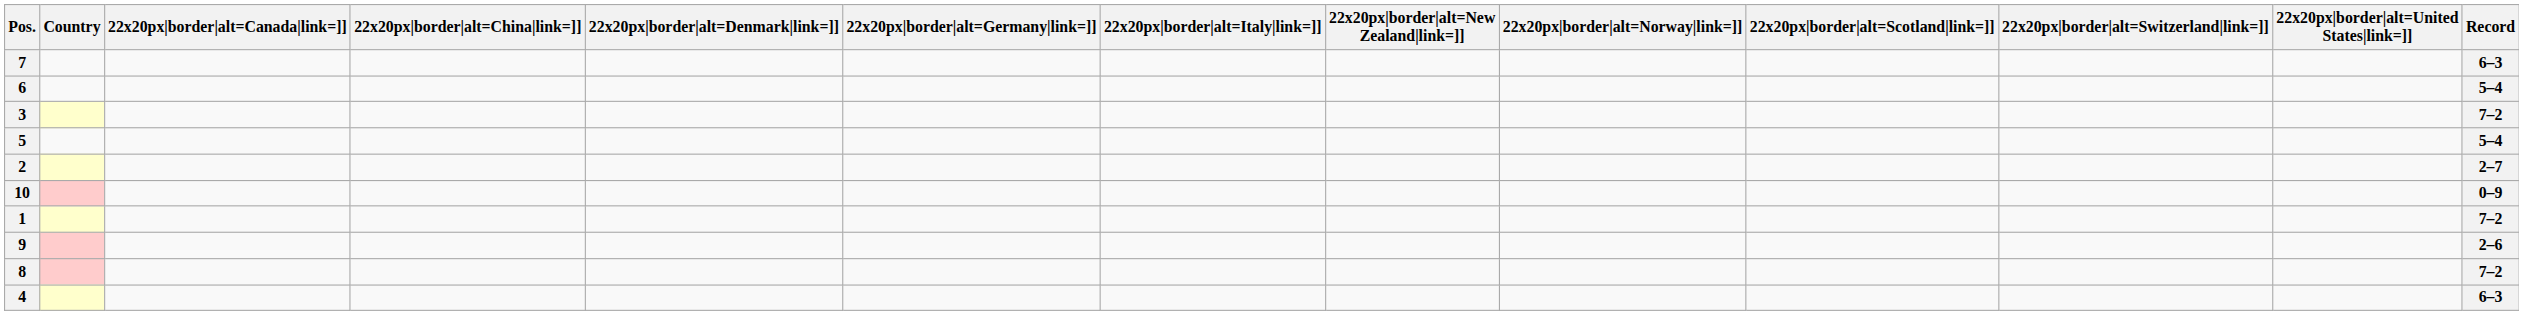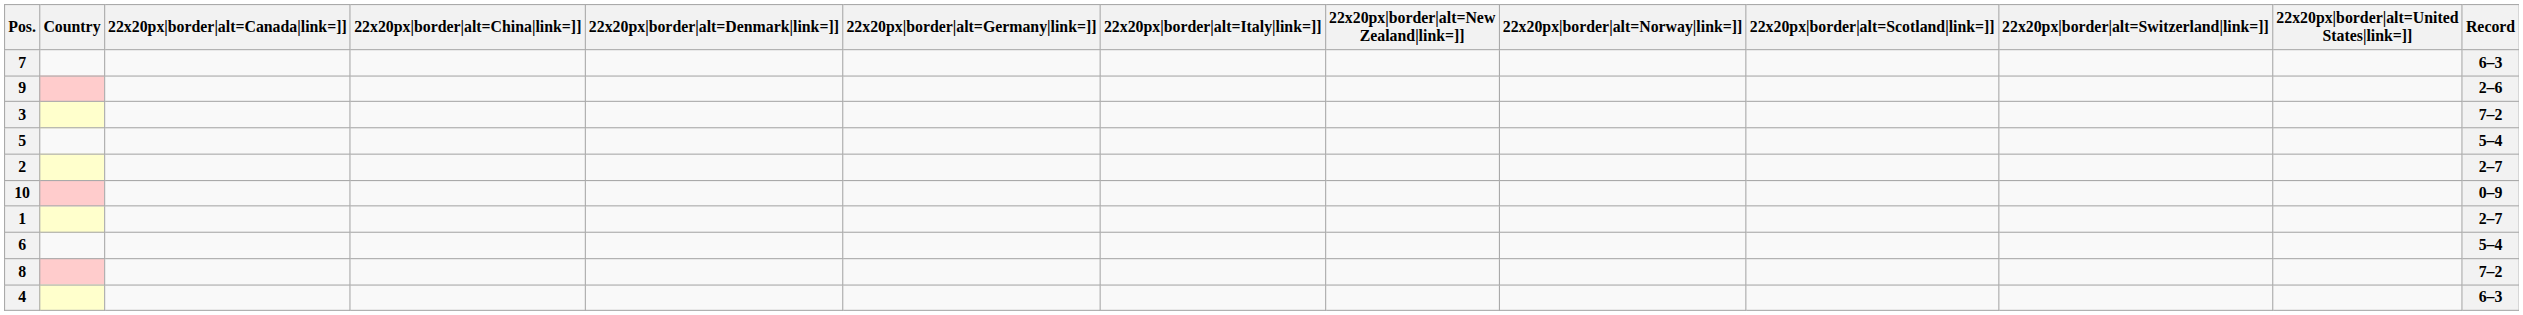 <table class="wikitable sortable nowrap" style="text-align:center; font-size:0.9em;">
 <tr>
 <th>Pos.</th>
 <th>Country</th>
 <th [[Image:>22x20px|border|alt=Canada|link=]]</th>
 <th [[Image:>22x20px|border|alt=China|link=]]</th>
 <th [[Image:>22x20px|border|alt=Denmark|link=]]</th>
 <th [[Image:>22x20px|border|alt=Germany|link=]]</th>
 <th [[Image:>22x20px|border|alt=Italy|link=]]</th>
 <th [[Image:>22x20px|border|alt=New Zealand|link=]]</th>
 <th [[Image:>22x20px|border|alt=Norway|link=]]</th>
 <th [[Image:>22x20px|border|alt=Scotland|link=]]</th>
 <th [[Image:>22x20px|border|alt=Switzerland|link=]]</th>
 <th [[Image:>22x20px|border|alt=United States|link=]]</th>
 <th>Record</th>
 </tr>
 <tr>
 <th>7</th>
 <td style="text-align:left;"></td>
 <td></td>
 <td></td>
 <td></td>
 <td></td>
 <td></td>
 <td></td>
 <td></td>
 <td></td>
 <td></td>
 <td></td>
 <th>6–3</th>
 </tr>
 <tr>
-<th>6</th>
-<td style="text-align:left;"></td>
+<th>9</th>
+<td style="text-align:left; background:#ffcccc;"></td>
 <td></td>
 <td></td>
 <td></td>
 <td></td>
 <td></td>
 <td></td>
 <td></td>
 <td></td>
 <td></td>
 <td></td>
-<th>5–4</th>
+<th>2–6</th>
 </tr>
 <tr>
 <th>3</th>
 <td style="text-align:left; background:#ffffcc;"></td>
 <td></td>
 <td></td>
 <td></td>
 <td></td>
 <td></td>
 <td></td>
 <td></td>
 <td></td>
 <td></td>
 <td></td>
 <th>7–2</th>
 </tr>
 <tr>
 <th>5</th>
 <td style="text-align:left;"></td>
 <td></td>
 <td></td>
 <td></td>
 <td></td>
 <td></td>
 <td></td>
 <td></td>
 <td></td>
 <td></td>
 <td></td>
 <th>5–4</th>
 </tr>
 <tr>
 <th>2</th>
 <td style="text-align:left; background:#ffffcc;"></td>
 <td></td>
 <td></td>
 <td></td>
 <td></td>
 <td></td>
 <td></td>
 <td></td>
 <td></td>
 <td></td>
 <td></td>
 <th>2–7</th>
 </tr>
 <tr>
 <th>10</th>
 <td style="text-align:left; background:#ffcccc;"></td>
 <td></td>
 <td></td>
 <td></td>
 <td></td>
 <td></td>
 <td></td>
 <td></td>
 <td></td>
 <td></td>
 <td></td>
 <th>0–9</th>
 </tr>
 <tr>
 <th>1</th>
 <td style="text-align:left; background:#ffffcc;"></td>
 <td></td>
 <td></td>
 <td></td>
 <td></td>
 <td></td>
 <td></td>
 <td></td>
 <td></td>
 <td></td>
 <td></td>
-<th>7–2</th>
+<th>2–7</th>
 </tr>
 <tr>
-<th>9</th>
-<td style="text-align:left; background:#ffcccc;"></td>
+<th>6</th>
+<td style="text-align:left;"></td>
 <td></td>
 <td></td>
 <td></td>
 <td></td>
 <td></td>
 <td></td>
 <td></td>
 <td></td>
 <td></td>
 <td></td>
-<th>2–6</th>
+<th>5–4</th>
 </tr>
 <tr>
 <th>8</th>
 <td style="text-align:left; background:#ffcccc;"></td>
 <td></td>
 <td></td>
 <td></td>
 <td></td>
 <td></td>
 <td></td>
 <td></td>
 <td></td>
 <td></td>
 <td></td>
 <th>7–2</th>
 </tr>
 <tr>
 <th>4</th>
 <td style="text-align:left; background:#ffffcc;"></td>
 <td></td>
 <td></td>
 <td></td>
 <td></td>
 <td></td>
 <td></td>
 <td></td>
 <td></td>
 <td></td>
 <td></td>
 <th>6–3</th>
 </tr>
 </table>
